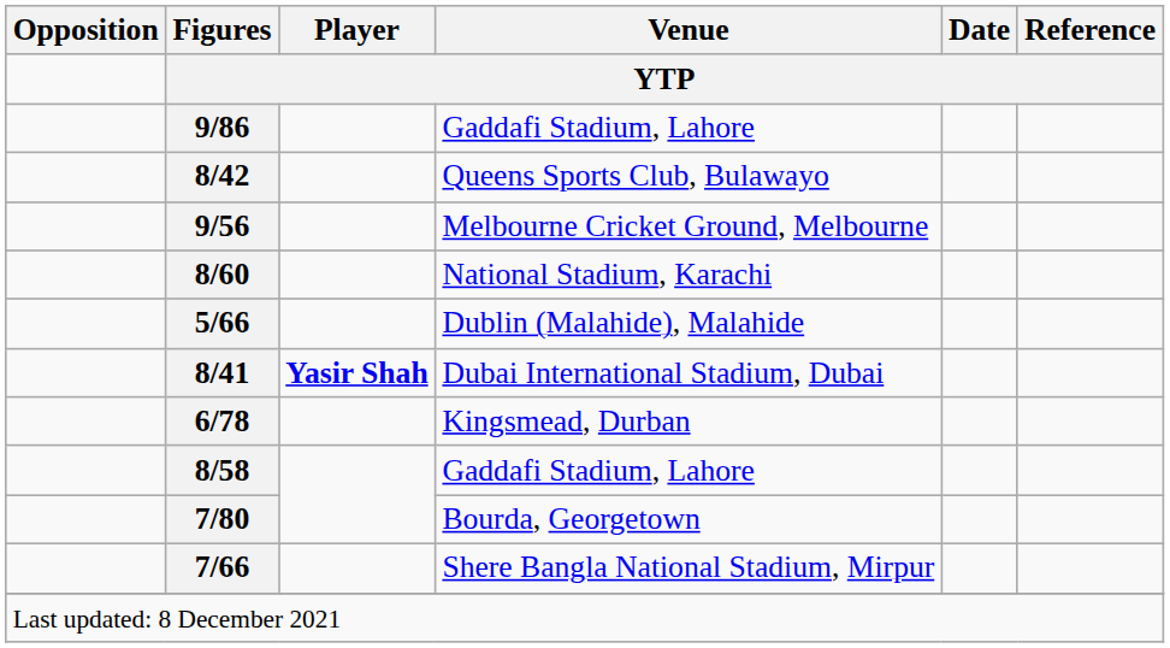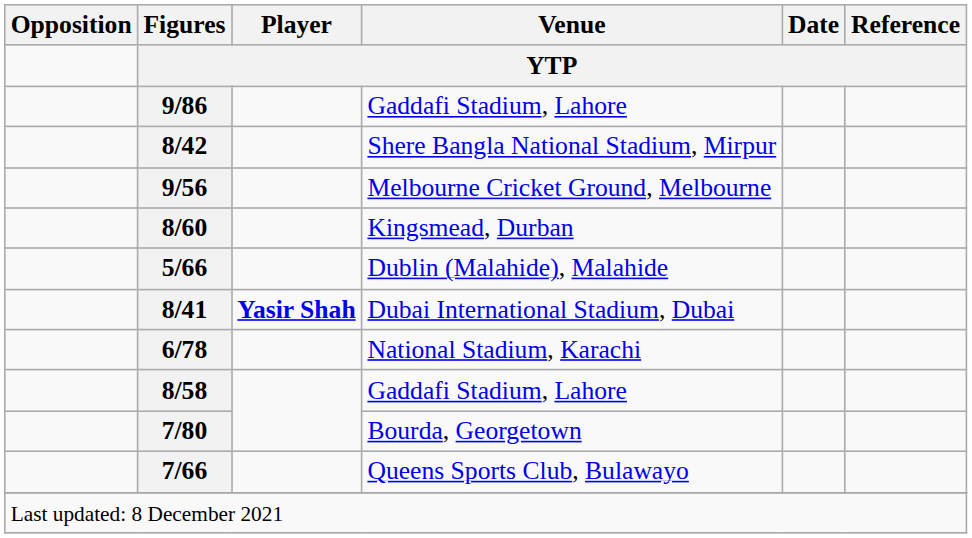 <table class="wikitable plainrowheaders sortable">
 <tr>
 <th scope=col>Opposition</th>
 <th scope=col>Figures</th>
 <th scope=col>Player</th>
 <th scope=col>Venue</th>
 <th scope=col>Date</th>
 <th scope=col>Reference</th>
 </tr>
 <tr>
 <td></td>
 <th scope=row style=text-align:center; colspan=5>YTP</th>
 </tr>
 <tr>
 <td></td>
 <th scope=row style=text-align:center;>9/86</th>
 <td></td>
 <td><a href='#'>Gaddafi Stadium</a>, <a href='#'>Lahore</a></td>
 <td></td>
 <td></td>
 </tr>
 <tr>
 <td></td>
 <th scope=row style=text-align:center;>8/42</th>
 <td></td>
-<td><a href='#'>Queens Sports Club</a>, <a href='#'>Bulawayo</a></td>
+<td><a href='#'>Shere Bangla National Stadium</a>, <a href='#'>Mirpur</a></td>
 <td></td>
 <td></td>
 </tr>
 <tr>
 <td></td>
 <th scope=row style=text-align:center;>9/56</th>
 <td></td>
 <td><a href='#'>Melbourne Cricket Ground</a>, <a href='#'>Melbourne</a></td>
 <td></td>
 <td></td>
 </tr>
 <tr>
 <td></td>
 <th scope=row style=text-align:center;>8/60</th>
 <td></td>
-<td><a href='#'>National Stadium</a>, <a href='#'>Karachi</a></td>
+<td><a href='#'>Kingsmead</a>, <a href='#'>Durban</a></td>
 <td></td>
 <td></td>
 </tr>
 <tr>
 <td></td>
 <th scope=row style=text-align:center;>5/66</th>
 <td></td>
 <td><a href='#'>Dublin (Malahide)</a>, <a href='#'>Malahide</a></td>
 <td></td>
 <td></td>
 </tr>
 <tr>
 <td></td>
 <th scope=row style=text-align:center;>8/41</th>
 <td><strong><a href='#'>Yasir Shah</a></strong></td>
 <td><a href='#'>Dubai International Stadium</a>, <a href='#'>Dubai</a></td>
 <td></td>
 <td></td>
 </tr>
 <tr>
 <td></td>
 <th scope=row style=text-align:center;>6/78</th>
 <td></td>
-<td><a href='#'>Kingsmead</a>, <a href='#'>Durban</a></td>
+<td><a href='#'>National Stadium</a>, <a href='#'>Karachi</a></td>
 <td></td>
 <td></td>
 </tr>
 <tr>
 <td></td>
 <th scope=row style=text-align:center;>8/58</th>
 <td rowspan=2></td>
 <td><a href='#'>Gaddafi Stadium</a>, <a href='#'>Lahore</a></td>
 <td></td>
 <td></td>
 </tr>
 <tr>
 <td></td>
 <th scope=row style=text-align:center;>7/80</th>
 <td><a href='#'>Bourda</a>, <a href='#'>Georgetown</a></td>
 <td></td>
 <td></td>
 </tr>
 <tr>
 <td></td>
 <th scope=row style=text-align:center;>7/66</th>
 <td></td>
-<td><a href='#'>Shere Bangla National Stadium</a>, <a href='#'>Mirpur</a></td>
+<td><a href='#'>Queens Sports Club</a>, <a href='#'>Bulawayo</a></td>
 <td></td>
 <td></td>
 </tr>
 <tr>
 </tr>
 <tr class=sortbottom>
 <td colspan=6><small>Last updated: 8 December 2021</small></td>
 </tr>
 </table>
